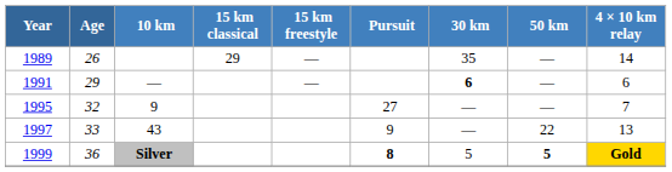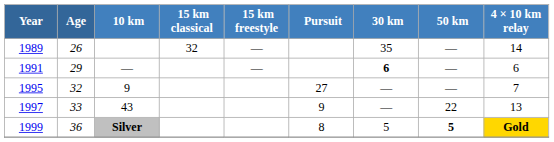 <table class="wikitable" style="font-size:95%; text-align:center; border:grey solid 1px; border-collapse:collapse; background:#ffffff;">
 <tr>
 <th style="background-color:#369; color:white; width:60px;"> Year </th>
 <th style="background-color:#369; color:white; width:40px;"> Age </th>
 <th style="background-color:#4180be; color:white; width:75px;"> 10 km</th>
 <th style="background-color:#4180be; color:white; width:75px;"> 15 km<br> classical </th>
 <th style="background-color:#4180be; color:white; width:75px;"> 15 km<br> freestyle </th>
 <th style="background-color:#4180be; color:white; width:75px;"> Pursuit</th>
 <th style="background-color:#4180be; color:white; width:75px;"> 30 km</th>
 <th style="background-color:#4180be; color:white; width:75px;"> 50 km</th>
 <th style="background-color:#4180be; color:white; width:75px;"> 4 × 10 km <br> relay </th>
 </tr>
 <tr>
 <td><a href='#'>1989</a></td>
 <td><em>26</em></td>
 <td></td>
-<td>29</td>
+<td>32</td>
 <td>—</td>
 <td></td>
 <td>35</td>
 <td>—</td>
 <td>14</td>
 </tr>
 <tr>
 <td><a href='#'>1991</a></td>
 <td><em>29</em></td>
 <td>—</td>
 <td></td>
 <td>—</td>
 <td></td>
 <td><strong>6</strong></td>
 <td>—</td>
 <td>6</td>
 </tr>
 <tr>
 <td><a href='#'>1995</a></td>
 <td><em>32</em></td>
 <td>9</td>
 <td></td>
 <td></td>
 <td>27</td>
 <td>—</td>
 <td>—</td>
 <td>7</td>
 </tr>
 <tr>
 <td><a href='#'>1997</a></td>
 <td><em>33</em></td>
 <td>43</td>
 <td></td>
 <td></td>
 <td>9</td>
 <td>—</td>
 <td>22</td>
 <td>13</td>
 </tr>
 <tr>
 <td><a href='#'>1999</a></td>
 <td><em>36</em></td>
 <td style="background:silver;"><strong>Silver</strong></td>
 <td></td>
 <td></td>
-<td><strong>8</strong></td>
+<td>8</td>
 <td>5</td>
 <td><strong>5</strong></td>
 <td style="background:gold;"><strong>Gold</strong></td>
 </tr>
 <tr>
 </tr>
 </table>
